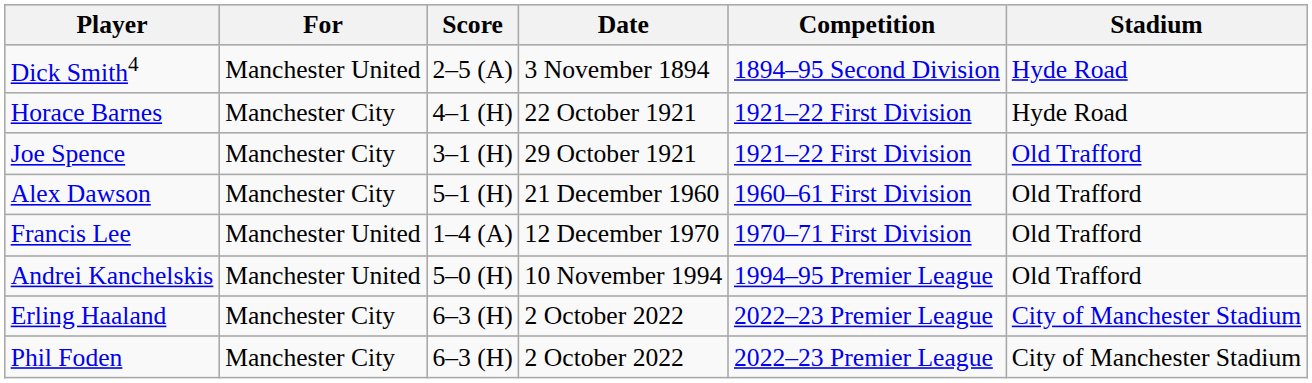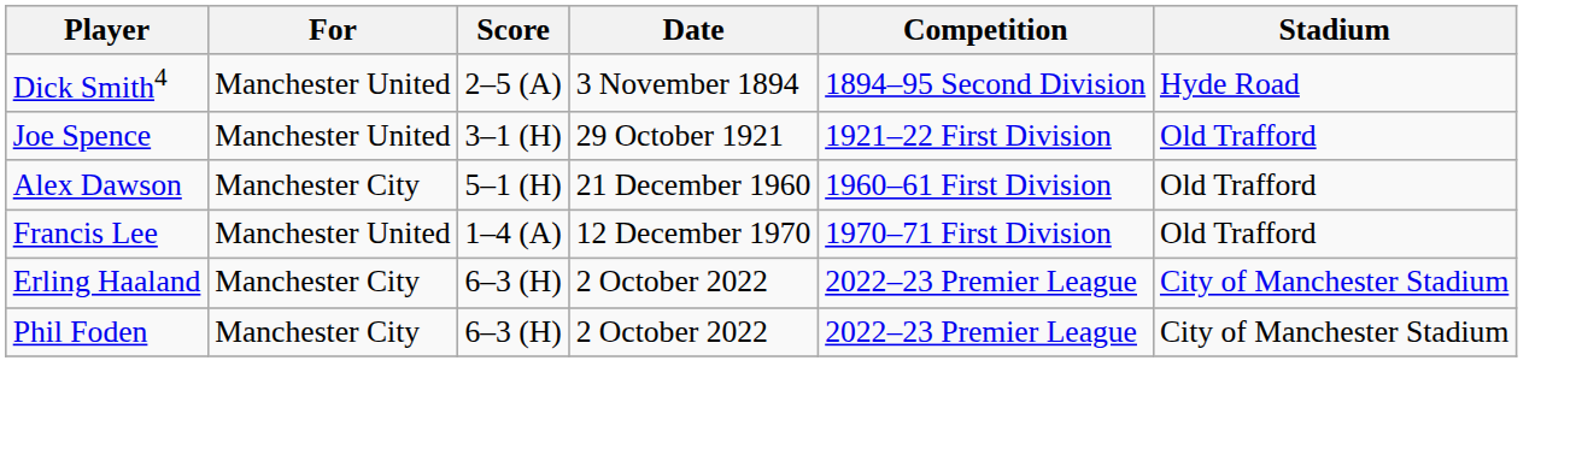 <table class="wikitable sortable">
 <tr>
 <th>Player</th>
 <th>For</th>
 <th>Score</th>
 <th>Date</th>
 <th>Competition</th>
 <th>Stadium</th>
 </tr>
 <tr>
 <td> <a href='#'>Dick Smith</a><sup>4</sup></td>
 <td>Manchester United</td>
 <td>2–5 (A)</td>
 <td>3 November 1894</td>
 <td><a href='#'>1894–95 Second Division</a></td>
 <td><a href='#'>Hyde Road</a></td>
 </tr>
 <tr>
-<td> <a href='#'>Horace Barnes</a></td>
-<td>Manchester City</td>
-<td>4–1 (H)</td>
-<td>22 October 1921</td>
-<td><a href='#'>1921–22 First Division</a></td>
-<td>Hyde Road</td>
-</tr>
-<tr>
 <td> <a href='#'>Joe Spence</a></td>
-<td>Manchester City</td>
+<td>Manchester United</td>
 <td>3–1 (H)</td>
 <td>29 October 1921</td>
 <td><a href='#'>1921–22 First Division</a></td>
 <td><a href='#'>Old Trafford</a></td>
 </tr>
 <tr>
 <td> <a href='#'>Alex Dawson</a></td>
 <td>Manchester City</td>
 <td>5–1 (H)</td>
 <td>21 December 1960</td>
 <td><a href='#'>1960–61 First Division</a></td>
 <td>Old Trafford</td>
 </tr>
 <tr>
 <td> <a href='#'>Francis Lee</a></td>
 <td>Manchester United</td>
 <td>1–4 (A)</td>
 <td>12 December 1970</td>
 <td><a href='#'>1970–71 First Division</a></td>
 <td>Old Trafford</td>
 </tr>
 <tr>
-<td> <a href='#'>Andrei Kanchelskis</a></td>
-<td>Manchester United</td>
-<td>5–0 (H)</td>
-<td>10 November 1994</td>
-<td><a href='#'>1994–95 Premier League</a></td>
-<td>Old Trafford</td>
-</tr>
-<tr>
 <td> <a href='#'>Erling Haaland</a></td>
 <td>Manchester City</td>
 <td>6–3 (H)</td>
 <td>2 October 2022</td>
 <td><a href='#'>2022–23 Premier League</a></td>
 <td><a href='#'>City of Manchester Stadium</a></td>
 </tr>
 <tr>
 <td> <a href='#'>Phil Foden</a></td>
 <td>Manchester City</td>
 <td>6–3 (H)</td>
 <td>2 October 2022</td>
 <td><a href='#'>2022–23 Premier League</a></td>
 <td>City of Manchester Stadium</td>
 </tr>
 </table>
